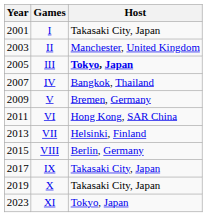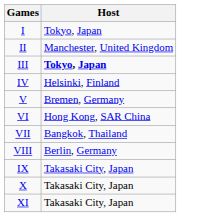 <table class="wikitable">
 <tr>
-<th>Year</th>
 <th>Games</th>
 <th>Host</th>
 </tr>
 <tr>
-<td>2001</td>
 <td align=center><a href='#'>I</a></td>
-<td> Takasaki City, Japan</td>
+<td> <a href='#'>Tokyo</a>, <a href='#'>Japan</a></td>
 </tr>
 <tr>
-<td>2003</td>
 <td align=center><a href='#'>II</a></td>
 <td> <a href='#'>Manchester</a>, <a href='#'>United Kingdom</a></td>
 </tr>
 <tr>
-<td>2005</td>
 <td align=center><a href='#'>III</a></td>
 <td><strong> <a href='#'>Tokyo</a>, <a href='#'>Japan</a></strong></td>
 </tr>
 <tr>
-<td>2007</td>
 <td align=center><a href='#'>IV</a></td>
-<td> <a href='#'>Bangkok</a>, <a href='#'>Thailand</a></td>
+<td> <a href='#'>Helsinki</a>, <a href='#'>Finland</a></td>
 </tr>
 <tr>
-<td>2009</td>
 <td align=center><a href='#'>V</a></td>
 <td> <a href='#'>Bremen</a>, <a href='#'>Germany</a></td>
 </tr>
 <tr>
-<td>2011</td>
 <td align=center><a href='#'>VI</a></td>
 <td> <a href='#'>Hong Kong</a>, <a href='#'>SAR China</a></td>
 </tr>
 <tr>
-<td>2013</td>
 <td align=center><a href='#'>VII</a></td>
-<td> <a href='#'>Helsinki</a>, <a href='#'>Finland</a></td>
+<td> <a href='#'>Bangkok</a>, <a href='#'>Thailand</a></td>
 </tr>
 <tr>
-<td>2015</td>
 <td align=center><a href='#'>VIII</a></td>
 <td> <a href='#'>Berlin</a>, <a href='#'>Germany</a></td>
 </tr>
 <tr>
-<td>2017</td>
 <td align=center><a href='#'>IX</a></td>
 <td> <a href='#'>Takasaki City</a>, <a href='#'>Japan</a></td>
 </tr>
 <tr>
-<td>2019</td>
 <td align=center><a href='#'>X</a></td>
 <td> Takasaki City, Japan</td>
 </tr>
 <tr>
-<td>2023</td>
 <td align=center><a href='#'>XI</a></td>
-<td> <a href='#'>Tokyo</a>, <a href='#'>Japan</a></td>
+<td> Takasaki City, Japan</td>
 </tr>
 </table>
